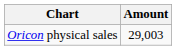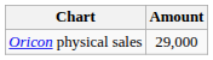 <table class="wikitable">
 <tr>
 <th>Chart</th>
 <th>Amount</th>
 </tr>
 <tr>
 <td><em><a href='#'>Oricon</a></em> physical sales</td>
-<td align="center">29,003</td>
+<td align="center">29,000</td>
 </tr>
 </table>
